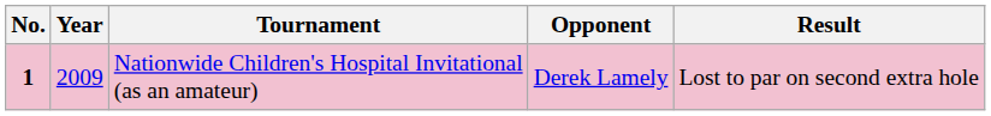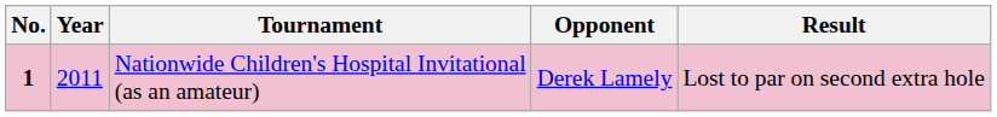 <table class="wikitable" style="font-size:95%;">
 <tr>
 <th>No.</th>
 <th>Year</th>
 <th>Tournament</th>
 <th>Opponent</th>
 <th>Result</th>
 </tr>
 <tr style="background:#F2C1D1;">
 <td align=center><strong>1</strong></td>
-<td><a href='#'>2009</a></td>
+<td><a href='#'>2011</a></td>
 <td><a href='#'>Nationwide Children's Hospital Invitational</a><br>(as an amateur)</td>
 <td> <a href='#'>Derek Lamely</a></td>
 <td>Lost to par on second extra hole</td>
 </tr>
 </table>
